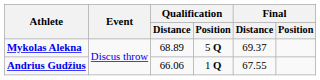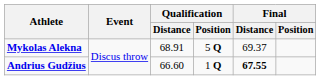 <table class=wikitable style=font-size:90%>
 <tr>
 <th rowspan=2>Athlete</th>
 <th rowspan=2>Event</th>
 <th colspan=2>Qualification</th>
 <th colspan=2>Final</th>
 </tr>
 <tr style=font-size:95%>
 <th>Distance</th>
 <th>Position</th>
 <th>Distance</th>
 <th>Position</th>
 </tr>
 <tr align=center>
 <td align=left><strong><a href='#'>Mykolas Alekna</a></strong></td>
 <td align=left rowspan=2><a href='#'>Discus throw</a></td>
-<td>68.89</td>
+<td>68.91</td>
 <td>5 <strong>Q</strong></td>
 <td>69.37</td>
 <td></td>
 </tr>
 <tr align=center>
 <td align=left><strong><a href='#'>Andrius Gudžius</a></strong></td>
-<td>66.06</td>
+<td>66.60</td>
 <td>1 <strong>Q</strong></td>
-<td>67.55</td>
+<td><strong>67.55</strong></td>
 <td></td>
 </tr>
 </table>
